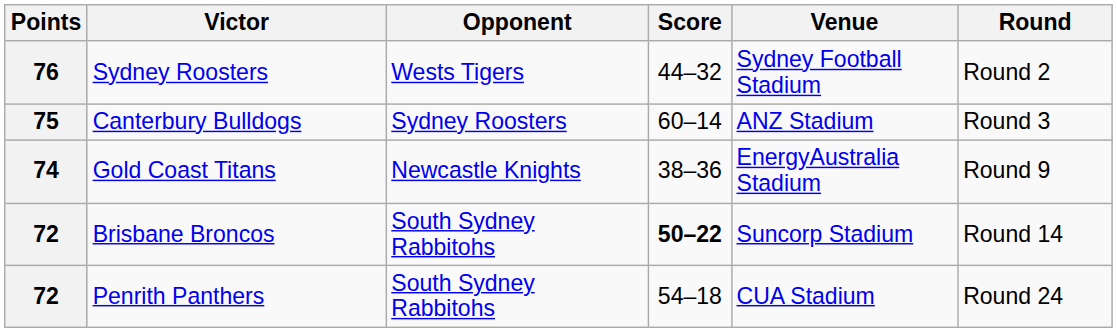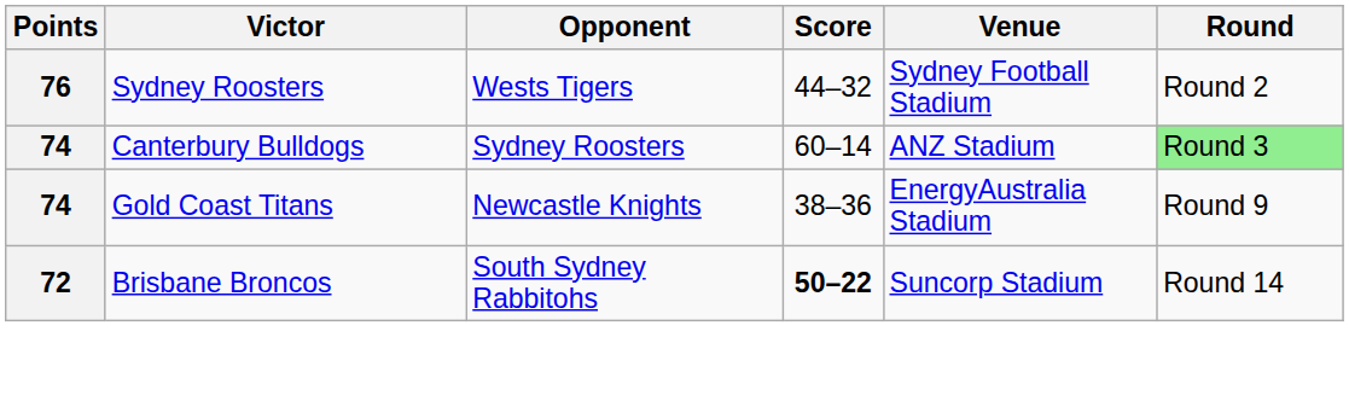 <table class="wikitable" style="text-align:left;">
 <tr>
 <th width=50>Points</th>
 <th width=200>Victor</th>
 <th width=175>Opponent</th>
 <th width=50>Score</th>
 <th width=150>Venue</th>
 <th width=100>Round</th>
 </tr>
 <tr>
 <th>76</th>
 <td> <a href='#'>Sydney Roosters</a></td>
 <td><a href='#'>Wests Tigers</a></td>
 <td align=center>44–32</td>
 <td><a href='#'>Sydney Football Stadium</a></td>
 <td>Round 2</td>
 </tr>
 <tr>
-<th>75</th>
+<th>74</th>
 <td> <a href='#'>Canterbury Bulldogs</a></td>
 <td><a href='#'>Sydney Roosters</a></td>
 <td align=center>60–14</td>
 <td><a href='#'>ANZ Stadium</a></td>
-<td>Round 3</td>
+<td style="background: lightgreen;">Round 3</td>
 </tr>
 <tr>
 <th>74</th>
 <td> <a href='#'>Gold Coast Titans</a></td>
 <td><a href='#'>Newcastle Knights</a></td>
 <td align=center>38–36</td>
 <td><a href='#'>EnergyAustralia Stadium</a></td>
 <td>Round 9</td>
 </tr>
 <tr>
 <th>72</th>
 <td> <a href='#'>Brisbane Broncos</a></td>
 <td><a href='#'>South Sydney Rabbitohs</a></td>
 <td align=center><strong>50–22</strong></td>
 <td><a href='#'>Suncorp Stadium</a></td>
 <td>Round 14</td>
 </tr>
-<tr>
-<th>72</th>
-<td> <a href='#'>Penrith Panthers</a></td>
-<td><a href='#'>South Sydney Rabbitohs</a></td>
-<td align=center>54–18</td>
-<td><a href='#'>CUA Stadium</a></td>
-<td>Round 24</td>
-</tr>
 </table>
